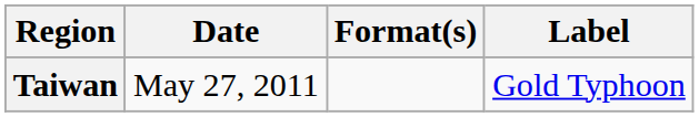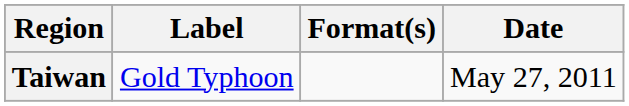 <table class="wikitable plainrowheaders">
 <tr>
 <th>Region</th>
+<th>Label</th>
+<th>Format(s)</th>
 <th>Date</th>
-<th>Format(s)</th>
-<th>Label</th>
 </tr>
 <tr>
 <th scope="row">Taiwan</th>
+<td><a href='#'>Gold Typhoon</a></td>
+<td></td>
 <td>May 27, 2011</td>
-<td></td>
-<td><a href='#'>Gold Typhoon</a></td>
 </tr>
 </table>
